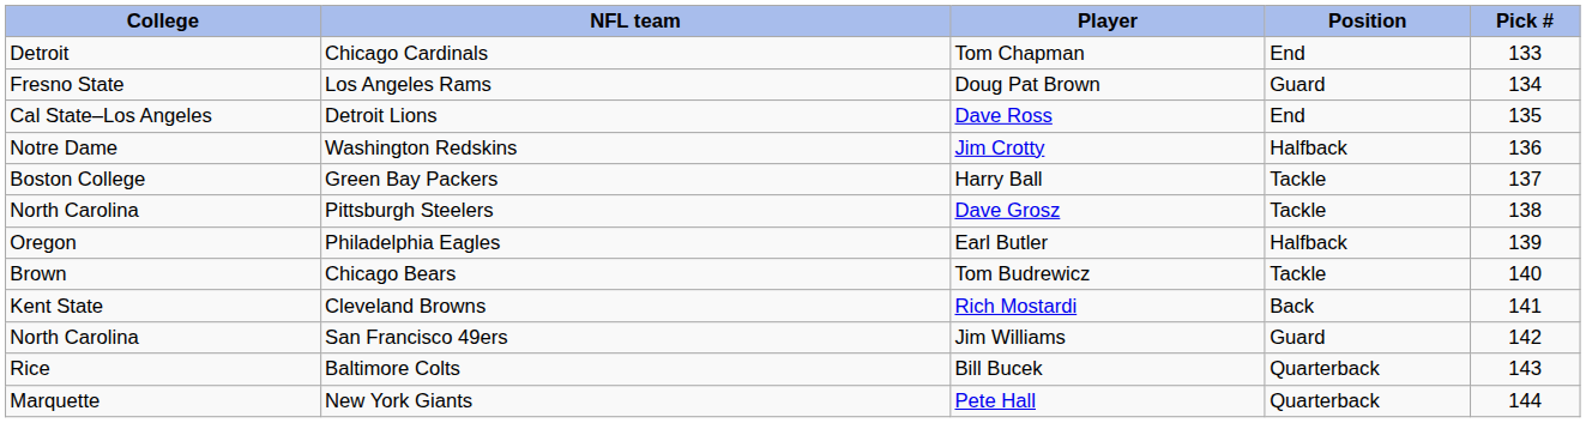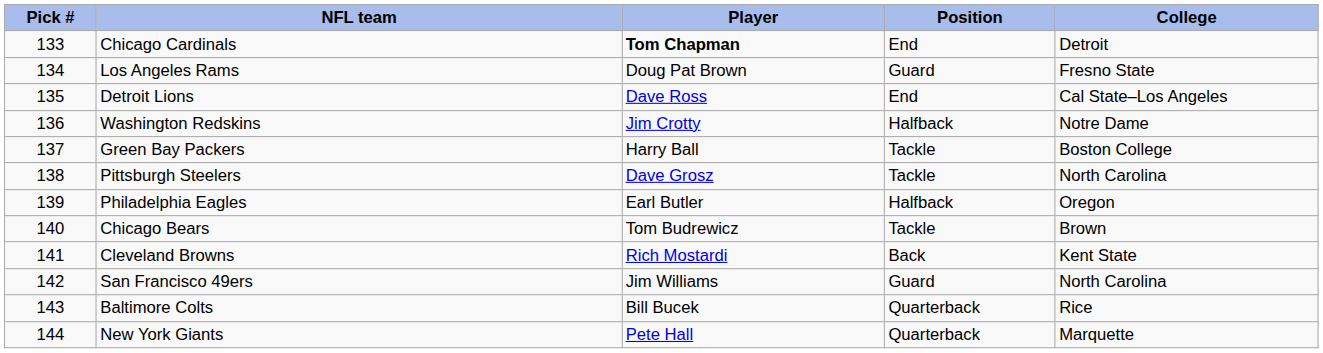 <table class="wikitable sortable sortable" style="width: 100%">
 <tr>
-<th style="background:#A8BDEC;">College</th>
+<th style="background:#A8BDEC;" width=7%>Pick #</th>
 <th width=40% style="background:#A8BDEC;">NFL team</th>
 <th width=20% style="background:#A8BDEC;">Player</th>
 <th width=13% style="background:#A8BDEC;">Position</th>
-<th style="background:#A8BDEC;" width=7%>Pick #</th>
+<th style="background:#A8BDEC;">College</th>
 </tr>
 <tr>
+<td align=center>133</td>
+<td>Chicago Cardinals</td>
+<td><strong>Tom Chapman</strong></td>
+<td>End</td>
 <td>Detroit</td>
-<td>Chicago Cardinals</td>
-<td>Tom Chapman</td>
-<td>End</td>
-<td align=center>133</td>
 </tr>
 <tr>
-<td>Fresno State</td>
+<td align=center>134</td>
 <td>Los Angeles Rams</td>
 <td>Doug Pat Brown</td>
 <td>Guard</td>
-<td align=center>134</td>
+<td>Fresno State</td>
 </tr>
 <tr>
-<td>Cal State–Los Angeles</td>
+<td align=center>135</td>
 <td>Detroit Lions</td>
 <td><a href='#'>Dave Ross</a></td>
 <td>End</td>
-<td align=center>135</td>
+<td>Cal State–Los Angeles</td>
 </tr>
 <tr>
-<td>Notre Dame</td>
+<td align=center>136</td>
 <td>Washington Redskins</td>
 <td><a href='#'>Jim Crotty</a></td>
 <td>Halfback</td>
-<td align=center>136</td>
+<td>Notre Dame</td>
 </tr>
 <tr>
-<td>Boston College</td>
+<td align=center>137</td>
 <td>Green Bay Packers</td>
 <td>Harry Ball</td>
 <td>Tackle</td>
-<td align=center>137</td>
+<td>Boston College</td>
 </tr>
 <tr>
-<td>North Carolina</td>
+<td align=center>138</td>
 <td>Pittsburgh Steelers</td>
 <td><a href='#'>Dave Grosz</a></td>
 <td>Tackle</td>
-<td align=center>138</td>
+<td>North Carolina</td>
 </tr>
 <tr>
-<td>Oregon</td>
+<td align=center>139</td>
 <td>Philadelphia Eagles</td>
 <td>Earl Butler</td>
 <td>Halfback</td>
-<td align=center>139</td>
+<td>Oregon</td>
 </tr>
 <tr>
-<td>Brown</td>
+<td align=center>140</td>
 <td>Chicago Bears</td>
 <td>Tom Budrewicz</td>
 <td>Tackle</td>
-<td align=center>140</td>
+<td>Brown</td>
 </tr>
 <tr>
-<td>Kent State</td>
+<td align=center>141</td>
 <td>Cleveland Browns</td>
 <td><a href='#'>Rich Mostardi</a></td>
 <td>Back</td>
-<td align=center>141</td>
+<td>Kent State</td>
 </tr>
 <tr>
-<td>North Carolina</td>
+<td align=center>142</td>
 <td>San Francisco 49ers</td>
 <td>Jim Williams</td>
 <td>Guard</td>
-<td align=center>142</td>
+<td>North Carolina</td>
 </tr>
 <tr>
-<td>Rice</td>
+<td align=center>143</td>
 <td>Baltimore Colts</td>
 <td>Bill Bucek</td>
 <td>Quarterback</td>
-<td align=center>143</td>
+<td>Rice</td>
 </tr>
 <tr>
-<td>Marquette</td>
+<td align=center>144</td>
 <td>New York Giants</td>
 <td><a href='#'>Pete Hall</a></td>
 <td>Quarterback</td>
-<td align=center>144</td>
+<td>Marquette</td>
 </tr>
 </table>
